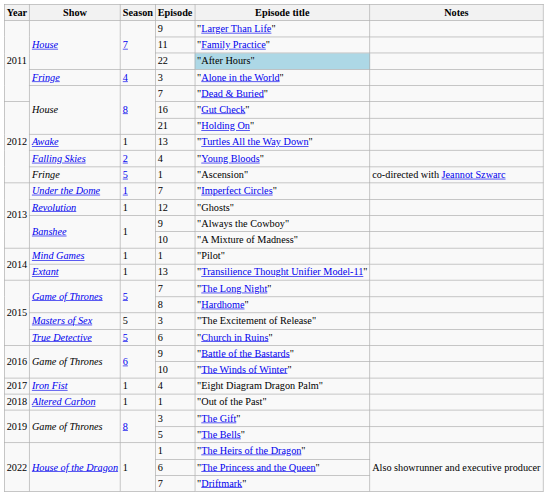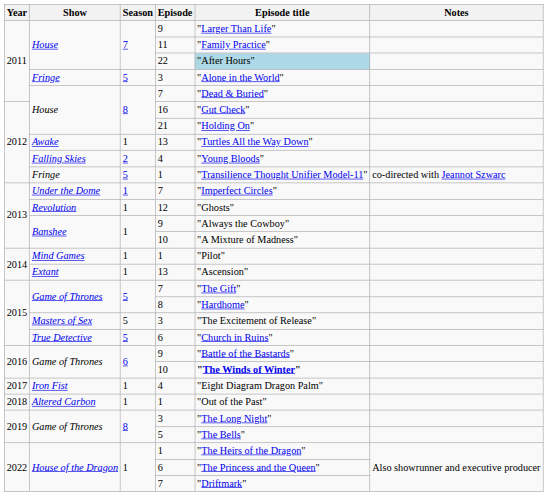 <table class="wikitable">
 <tr>
 <th>Year</th>
 <th>Show</th>
 <th>Season</th>
 <th>Episode</th>
 <th>Episode title</th>
 <th>Notes</th>
 </tr>
 <tr>
 <td rowspan=5>2011</td>
 <td rowspan=3><em><a href='#'>House</a></em></td>
 <td rowspan=3><a href='#'>7</a></td>
 <td>9</td>
 <td>"<a href='#'>Larger Than Life</a>"</td>
 <td></td>
 </tr>
 <tr>
 <td>11</td>
 <td>"<a href='#'>Family Practice</a>"</td>
 <td></td>
 </tr>
 <tr>
 <td>22</td>
 <td style="background: lightblue;">"After Hours"</td>
 <td></td>
 </tr>
 <tr>
 <td><em><a href='#'>Fringe</a></em></td>
-<td><a href='#'>4</a></td>
+<td><a href='#'>5</a></td>
 <td>3</td>
 <td>"<a href='#'>Alone in the World</a>"</td>
 <td></td>
 </tr>
 <tr>
 <td rowspan=3><em>House</em></td>
 <td rowspan=3><a href='#'>8</a></td>
 <td>7</td>
 <td>"<a href='#'>Dead & Buried</a>"</td>
 <td></td>
 </tr>
 <tr>
 <td rowspan=5>2012</td>
 <td>16</td>
 <td>"<a href='#'>Gut Check</a>"</td>
 <td></td>
 </tr>
 <tr>
 <td>21</td>
 <td>"<a href='#'>Holding On</a>"</td>
 <td></td>
 </tr>
 <tr>
 <td><em><a href='#'>Awake</a></em></td>
 <td>1</td>
 <td>13</td>
 <td>"<a href='#'>Turtles All the Way Down</a>"</td>
 <td></td>
 </tr>
 <tr>
 <td><em><a href='#'>Falling Skies</a></em></td>
 <td><a href='#'>2</a></td>
 <td>4</td>
 <td>"<a href='#'>Young Bloods</a>"</td>
 <td></td>
 </tr>
 <tr>
 <td><em>Fringe</em></td>
 <td><a href='#'>5</a></td>
 <td>1</td>
-<td>"Ascension"</td>
+<td>"<a href='#'>Transilience Thought Unifier Model-11</a>"</td>
 <td>co-directed with <a href='#'>Jeannot Szwarc</a></td>
 </tr>
 <tr>
 <td rowspan=4>2013</td>
 <td><em><a href='#'>Under the Dome</a></em></td>
 <td><a href='#'>1</a></td>
 <td>7</td>
 <td>"<a href='#'>Imperfect Circles</a>"</td>
 <td></td>
 </tr>
 <tr>
 <td><em><a href='#'>Revolution</a></em></td>
 <td>1</td>
 <td>12</td>
 <td>"Ghosts"</td>
 <td></td>
 </tr>
 <tr>
 <td rowspan=2><em><a href='#'>Banshee</a></em></td>
 <td rowspan=2>1</td>
 <td>9</td>
 <td>"Always the Cowboy"</td>
 <td></td>
 </tr>
 <tr>
 <td>10</td>
 <td>"A Mixture of Madness"</td>
 <td></td>
 </tr>
 <tr>
 <td rowspan=2>2014</td>
 <td><em><a href='#'>Mind Games</a></em></td>
 <td>1</td>
 <td>1</td>
 <td>"Pilot"</td>
 <td></td>
 </tr>
 <tr>
 <td><em><a href='#'>Extant</a></em></td>
 <td>1</td>
 <td>13</td>
-<td>"<a href='#'>Transilience Thought Unifier Model-11</a>"</td>
+<td>"Ascension"</td>
 <td></td>
 </tr>
 <tr>
 <td rowspan=4>2015</td>
 <td rowspan=2><em><a href='#'>Game of Thrones</a></em></td>
 <td rowspan=2><a href='#'>5</a></td>
 <td>7</td>
-<td>"<a href='#'>The Long Night</a>"</td>
+<td>"<a href='#'>The Gift</a>"</td>
 <td></td>
 </tr>
 <tr>
 <td>8</td>
 <td>"<a href='#'>Hardhome</a>"</td>
 <td></td>
 </tr>
 <tr>
 <td><em><a href='#'>Masters of Sex</a></em></td>
 <td>5</td>
 <td>3</td>
 <td>"The Excitement of Release"</td>
 <td></td>
 </tr>
 <tr>
 <td><em><a href='#'>True Detective</a></em></td>
 <td><a href='#'>5</a></td>
 <td>6</td>
 <td>"<a href='#'>Church in Ruins</a>"</td>
 <td></td>
 </tr>
 <tr>
 <td rowspan=2>2016</td>
 <td rowspan=2><em>Game of Thrones</em></td>
 <td rowspan=2><a href='#'>6</a></td>
 <td>9</td>
 <td>"<a href='#'>Battle of the Bastards</a>"</td>
 <td></td>
 </tr>
 <tr>
 <td>10</td>
-<td>"<a href='#'>The Winds of Winter</a>"</td>
+<td><strong>"<a href='#'>The Winds of Winter</a>"</strong></td>
 <td></td>
 </tr>
 <tr>
 <td>2017</td>
 <td><em><a href='#'>Iron Fist</a></em></td>
 <td>1</td>
 <td>4</td>
 <td>"Eight Diagram Dragon Palm"</td>
 <td></td>
 </tr>
 <tr>
 <td>2018</td>
 <td><em><a href='#'>Altered Carbon</a></em></td>
 <td>1</td>
 <td>1</td>
 <td>"Out of the Past"</td>
 <td></td>
 </tr>
 <tr>
 <td rowspan=2>2019</td>
 <td rowspan=2><em>Game of Thrones</em></td>
 <td rowspan=2><a href='#'>8</a></td>
 <td>3</td>
-<td>"<a href='#'>The Gift</a>"</td>
+<td>"<a href='#'>The Long Night</a>"</td>
 <td></td>
 </tr>
 <tr>
 <td>5</td>
 <td>"<a href='#'>The Bells</a>"</td>
 <td></td>
 </tr>
 <tr>
 <td rowspan=3>2022</td>
 <td rowspan=3><em><a href='#'>House of the Dragon</a></em></td>
 <td rowspan=3>1</td>
 <td>1</td>
 <td>"<a href='#'>The Heirs of the Dragon</a>"</td>
 <td rowspan=3>Also showrunner and executive producer</td>
 </tr>
 <tr>
 <td>6</td>
 <td>"<a href='#'>The Princess and the Queen</a>"</td>
 </tr>
 <tr>
 <td>7</td>
 <td>"<a href='#'>Driftmark</a>"</td>
 </tr>
 </table>
